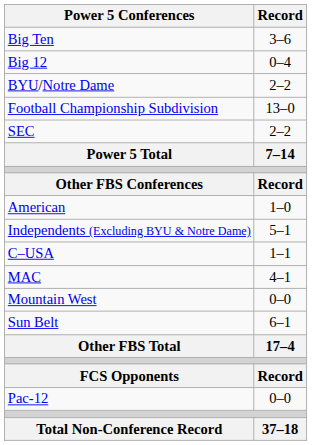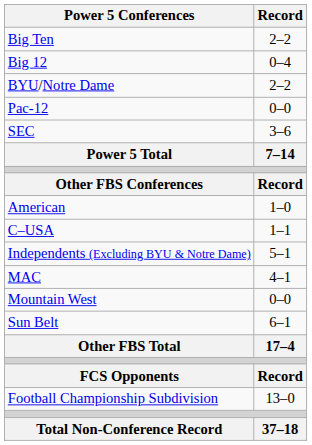 <table class="wikitable">
 <tr>
 <th>Power 5 Conferences</th>
 <th>Record</th>
 </tr>
 <tr>
 <td><a href='#'>Big Ten</a></td>
-<td align=center>3–6</td>
+<td align=center>2–2</td>
 </tr>
 <tr>
 <td><a href='#'>Big 12</a></td>
 <td align=center>0–4</td>
 </tr>
 <tr>
 <td><a href='#'>BYU</a>/<a href='#'>Notre Dame</a></td>
 <td align=center>2–2</td>
 </tr>
 <tr>
-<td><a href='#'>Football Championship Subdivision</a></td>
-<td align=center>13–0</td>
+<td><a href='#'>Pac-12</a></td>
+<td align=center>0–0</td>
 </tr>
 <tr>
 <td><a href='#'>SEC</a></td>
-<td align=center>2–2</td>
+<td align=center>3–6</td>
 </tr>
 <tr>
 <th>Power 5 Total</th>
 <th>7–14</th>
 </tr>
 <tr>
 <th colspan="2" style="background:lightgrey;"></th>
 </tr>
 <tr>
 <th>Other FBS Conferences</th>
 <th>Record</th>
 </tr>
 <tr>
 <td><a href='#'>American</a></td>
 <td align=center>1–0</td>
 </tr>
 <tr>
+<td><a href='#'>C–USA</a></td>
+<td align=center>1–1</td>
+</tr>
+<tr>
 <td><a href='#'>Independents <small>(Excluding BYU & Notre Dame)</small></a></td>
 <td align=center>5–1</td>
-</tr>
-<tr>
-<td><a href='#'>C–USA</a></td>
-<td align=center>1–1</td>
 </tr>
 <tr>
 <td><a href='#'>MAC</a></td>
 <td align=center>4–1</td>
 </tr>
 <tr>
 <td><a href='#'>Mountain West</a></td>
 <td align=center>0–0</td>
 </tr>
 <tr>
 <td><a href='#'>Sun Belt</a></td>
 <td align=center>6–1</td>
 </tr>
 <tr>
 <th>Other FBS Total</th>
 <th>17–4</th>
 </tr>
 <tr>
 <th colspan="2" style="background:lightgrey;"></th>
 </tr>
 <tr>
 <th>FCS Opponents</th>
 <th>Record</th>
 </tr>
 <tr>
-<td><a href='#'>Pac-12</a></td>
-<td align=center>0–0</td>
+<td><a href='#'>Football Championship Subdivision</a></td>
+<td align=center>13–0</td>
 </tr>
 <tr>
 <th colspan="2" style="background:lightgrey;"></th>
 </tr>
 <tr>
 <th>Total Non-Conference Record</th>
 <th>37–18</th>
 </tr>
 </table>
